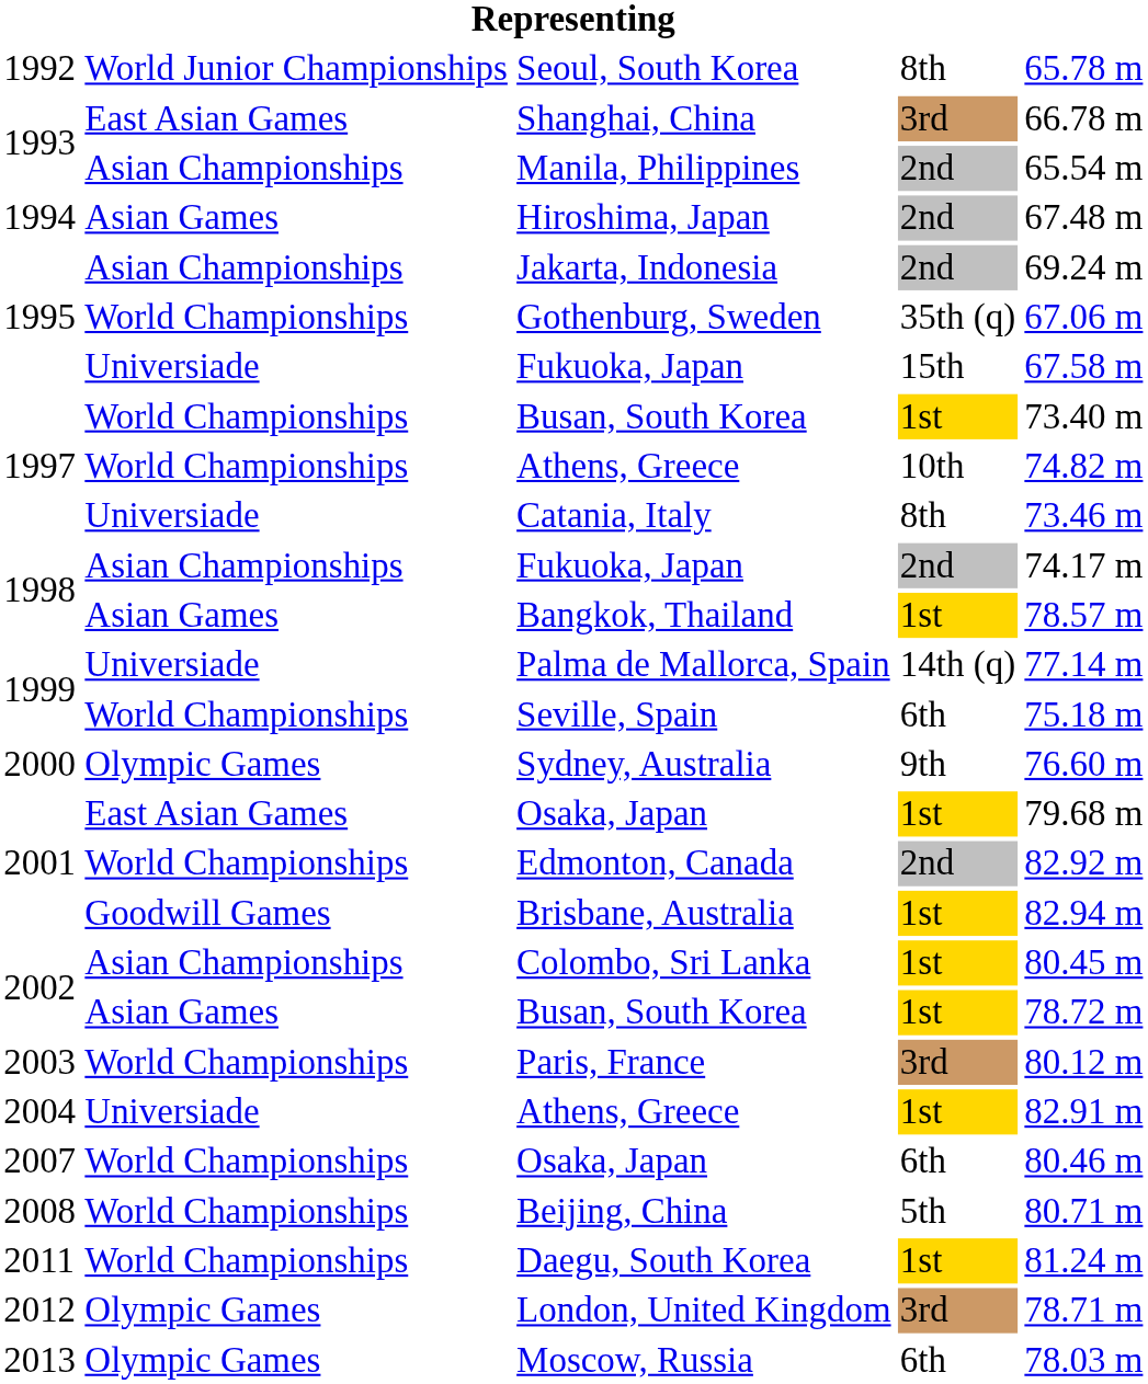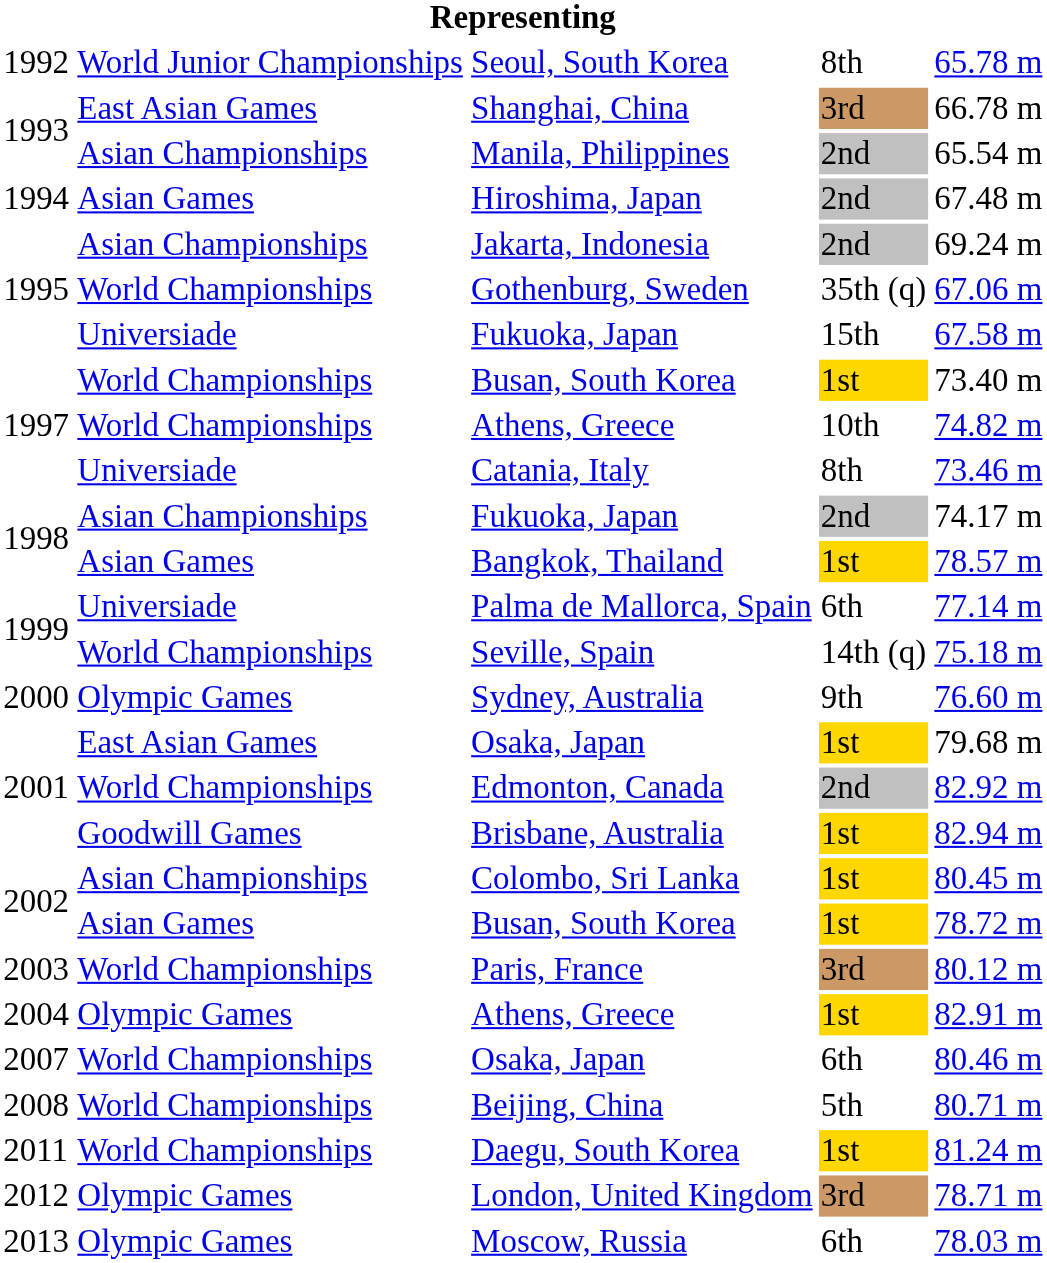 <table>
 <tr>
 <th colspan="5">Representing </th>
 </tr>
 <tr>
 <td>1992</td>
 <td><a href='#'>World Junior Championships</a></td>
 <td><a href='#'>Seoul, South Korea</a></td>
 <td>8th</td>
 <td><a href='#'>65.78 m</a></td>
 </tr>
 <tr>
 <td rowspan=2>1993</td>
 <td><a href='#'>East Asian Games</a></td>
 <td><a href='#'>Shanghai, China</a></td>
 <td bgcolor=cc9966>3rd</td>
 <td>66.78 m</td>
 </tr>
 <tr>
 <td><a href='#'>Asian Championships</a></td>
 <td><a href='#'>Manila, Philippines</a></td>
 <td bgcolor=silver>2nd</td>
 <td>65.54 m</td>
 </tr>
 <tr>
 <td>1994</td>
 <td><a href='#'>Asian Games</a></td>
 <td><a href='#'>Hiroshima, Japan</a></td>
 <td bgcolor=silver>2nd</td>
 <td>67.48 m</td>
 </tr>
 <tr>
 <td rowspan=3>1995</td>
 <td><a href='#'>Asian Championships</a></td>
 <td><a href='#'>Jakarta, Indonesia</a></td>
 <td bgcolor=silver>2nd</td>
 <td>69.24 m</td>
 </tr>
 <tr>
 <td><a href='#'>World Championships</a></td>
 <td><a href='#'>Gothenburg, Sweden</a></td>
 <td>35th (q)</td>
 <td><a href='#'>67.06 m</a></td>
 </tr>
 <tr>
 <td><a href='#'>Universiade</a></td>
 <td><a href='#'>Fukuoka, Japan</a></td>
 <td>15th</td>
 <td><a href='#'>67.58 m</a></td>
 </tr>
 <tr>
 <td rowspan=3>1997</td>
 <td><a href='#'>World Championships</a></td>
 <td><a href='#'>Busan, South Korea</a></td>
 <td bgcolor=gold>1st</td>
 <td>73.40 m</td>
 </tr>
 <tr>
 <td><a href='#'>World Championships</a></td>
 <td><a href='#'>Athens, Greece</a></td>
 <td>10th</td>
 <td><a href='#'>74.82 m</a></td>
 </tr>
 <tr>
 <td><a href='#'>Universiade</a></td>
 <td><a href='#'>Catania, Italy</a></td>
 <td>8th</td>
 <td><a href='#'>73.46 m</a></td>
 </tr>
 <tr>
 <td rowspan=2>1998</td>
 <td><a href='#'>Asian Championships</a></td>
 <td><a href='#'>Fukuoka, Japan</a></td>
 <td bgcolor=silver>2nd</td>
 <td>74.17 m</td>
 </tr>
 <tr>
 <td><a href='#'>Asian Games</a></td>
 <td><a href='#'>Bangkok, Thailand</a></td>
 <td bgcolor=gold>1st</td>
 <td><a href='#'>78.57 m</a></td>
 </tr>
 <tr>
 <td rowspan=2>1999</td>
 <td><a href='#'>Universiade</a></td>
 <td><a href='#'>Palma de Mallorca, Spain</a></td>
-<td>14th (q)</td>
+<td>6th</td>
 <td><a href='#'>77.14 m</a></td>
 </tr>
 <tr>
 <td><a href='#'>World Championships</a></td>
 <td><a href='#'>Seville, Spain</a></td>
-<td>6th</td>
+<td>14th (q)</td>
 <td><a href='#'>75.18 m</a></td>
 </tr>
 <tr>
 <td>2000</td>
 <td><a href='#'>Olympic Games</a></td>
 <td><a href='#'>Sydney, Australia</a></td>
 <td>9th</td>
 <td><a href='#'>76.60 m</a></td>
 </tr>
 <tr>
 <td rowspan=3>2001</td>
 <td><a href='#'>East Asian Games</a></td>
 <td><a href='#'>Osaka, Japan</a></td>
 <td bgcolor=gold>1st</td>
 <td>79.68 m</td>
 </tr>
 <tr>
 <td><a href='#'>World Championships</a></td>
 <td><a href='#'>Edmonton, Canada</a></td>
 <td bgcolor=silver>2nd</td>
 <td><a href='#'>82.92 m</a></td>
 </tr>
 <tr>
 <td><a href='#'>Goodwill Games</a></td>
 <td><a href='#'>Brisbane, Australia</a></td>
 <td bgcolor=gold>1st</td>
 <td><a href='#'>82.94 m</a></td>
 </tr>
 <tr>
 <td rowspan=2>2002</td>
 <td><a href='#'>Asian Championships</a></td>
 <td><a href='#'>Colombo, Sri Lanka</a></td>
 <td bgcolor=gold>1st</td>
 <td><a href='#'>80.45 m</a></td>
 </tr>
 <tr>
 <td><a href='#'>Asian Games</a></td>
 <td><a href='#'>Busan, South Korea</a></td>
 <td bgcolor=gold>1st</td>
 <td><a href='#'>78.72 m</a></td>
 </tr>
 <tr>
 <td>2003</td>
 <td><a href='#'>World Championships</a></td>
 <td><a href='#'>Paris, France</a></td>
 <td bgcolor=cc9966>3rd</td>
 <td><a href='#'>80.12 m</a></td>
 </tr>
 <tr>
 <td>2004</td>
-<td><a href='#'>Universiade</a></td>
+<td><a href='#'>Olympic Games</a></td>
 <td><a href='#'>Athens, Greece</a></td>
 <td bgcolor=gold>1st</td>
 <td><a href='#'>82.91 m</a></td>
 </tr>
 <tr>
 <td>2007</td>
 <td><a href='#'>World Championships</a></td>
 <td><a href='#'>Osaka, Japan</a></td>
 <td>6th</td>
 <td><a href='#'>80.46 m</a></td>
 </tr>
 <tr>
 <td>2008</td>
 <td><a href='#'>World Championships</a></td>
 <td><a href='#'>Beijing, China</a></td>
 <td>5th</td>
 <td><a href='#'>80.71 m</a></td>
 </tr>
 <tr>
 <td>2011</td>
 <td><a href='#'>World Championships</a></td>
 <td><a href='#'>Daegu, South Korea</a></td>
 <td bgcolor=gold>1st</td>
 <td><a href='#'>81.24 m</a></td>
 </tr>
 <tr>
 <td>2012</td>
 <td><a href='#'>Olympic Games</a></td>
 <td><a href='#'>London, United Kingdom</a></td>
 <td bgcolor=cc9966>3rd</td>
 <td><a href='#'>78.71 m</a></td>
 </tr>
 <tr>
 <td>2013</td>
 <td><a href='#'>Olympic Games</a></td>
 <td><a href='#'>Moscow, Russia</a></td>
 <td>6th</td>
 <td><a href='#'>78.03 m</a></td>
 </tr>
 </table>
